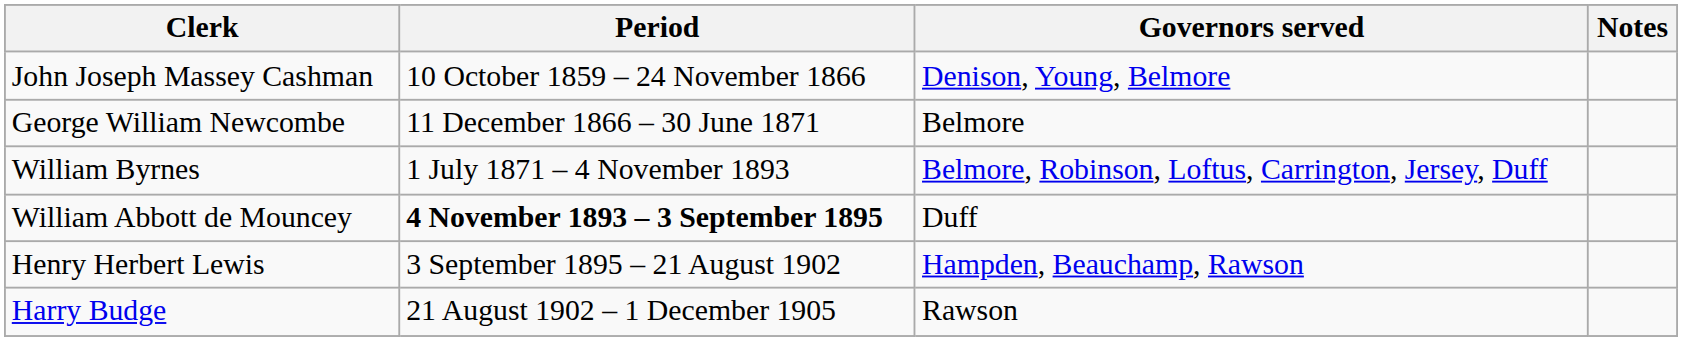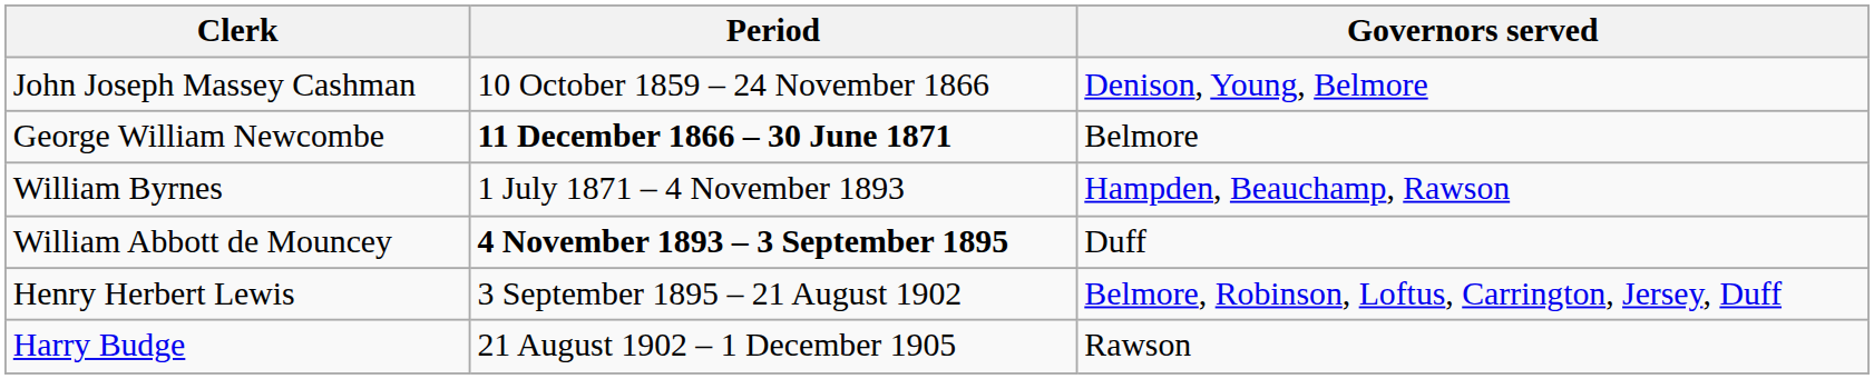 <table class="wikitable" width=900px>
 <tr>
 <th>Clerk</th>
 <th>Period</th>
 <th>Governors served</th>
-<th>Notes</th>
 </tr>
 <tr ->
 <td>John Joseph Massey Cashman</td>
 <td>10 October 1859 – 24 November 1866</td>
 <td><a href='#'>Denison</a>, <a href='#'>Young</a>, <a href='#'>Belmore</a></td>
-<td></td>
 </tr>
 <tr ->
 <td>George William Newcombe</td>
-<td>11 December 1866 – 30 June 1871</td>
+<td><strong>11 December 1866 – 30 June 1871</strong></td>
 <td>Belmore</td>
-<td></td>
 </tr>
 <tr ->
 <td>William Byrnes</td>
 <td>1 July 1871 – 4 November 1893</td>
-<td><a href='#'>Belmore</a>, <a href='#'>Robinson</a>, <a href='#'>Loftus</a>, <a href='#'>Carrington</a>, <a href='#'>Jersey</a>, <a href='#'>Duff</a></td>
-<td></td>
+<td><a href='#'>Hampden</a>, <a href='#'>Beauchamp</a>, <a href='#'>Rawson</a></td>
 </tr>
 <tr ->
 <td>William Abbott de Mouncey</td>
 <td><strong>4 November 1893 – 3 September 1895</strong></td>
 <td>Duff</td>
-<td></td>
 </tr>
 <tr ->
 <td>Henry Herbert Lewis</td>
 <td>3 September 1895 – 21 August 1902</td>
-<td><a href='#'>Hampden</a>, <a href='#'>Beauchamp</a>, <a href='#'>Rawson</a></td>
-<td></td>
+<td><a href='#'>Belmore</a>, <a href='#'>Robinson</a>, <a href='#'>Loftus</a>, <a href='#'>Carrington</a>, <a href='#'>Jersey</a>, <a href='#'>Duff</a></td>
 </tr>
 <tr ->
 <td><a href='#'>Harry Budge</a></td>
 <td>21 August 1902 – 1 December 1905</td>
 <td>Rawson</td>
-<td></td>
 </tr>
 </table>
